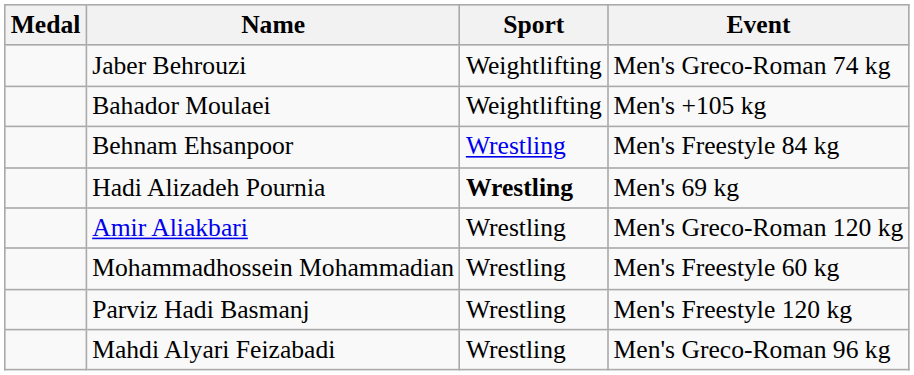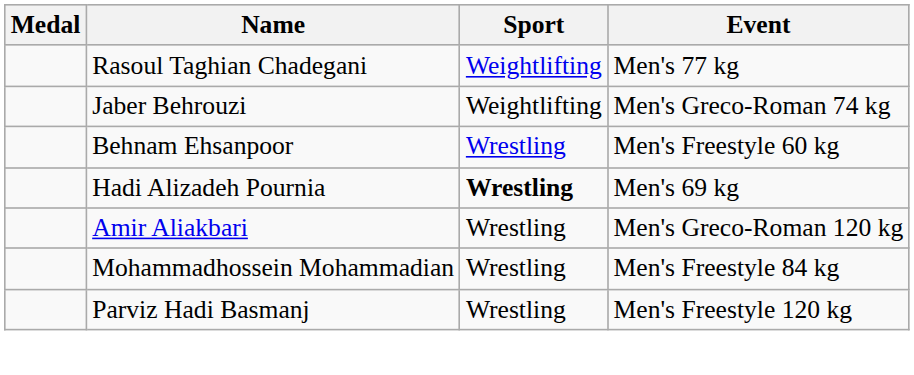 <table class="wikitable sortable">
 <tr>
 <th>Medal</th>
 <th>Name</th>
 <th>Sport</th>
 <th>Event</th>
 </tr>
 <tr>
 <td></td>
+<td>Rasoul Taghian Chadegani</td>
+<td><a href='#'>Weightlifting</a></td>
+<td>Men's 77 kg</td>
+</tr>
+<tr>
+<td></td>
 <td>Jaber Behrouzi</td>
 <td>Weightlifting</td>
 <td>Men's Greco-Roman 74 kg</td>
 </tr>
 <tr>
 <td></td>
-<td>Bahador Moulaei</td>
-<td>Weightlifting</td>
-<td>Men's +105 kg</td>
-</tr>
-<tr>
-<td></td>
 <td>Behnam Ehsanpoor</td>
 <td><a href='#'>Wrestling</a></td>
-<td>Men's Freestyle 84 kg</td>
+<td>Men's Freestyle 60 kg</td>
 </tr>
 <tr>
 <td></td>
 <td>Hadi Alizadeh Pournia</td>
 <td><strong>Wrestling</strong></td>
 <td>Men's 69 kg</td>
 </tr>
 <tr>
 <td></td>
 <td><a href='#'>Amir Aliakbari</a></td>
 <td>Wrestling</td>
 <td>Men's Greco-Roman 120 kg</td>
 </tr>
 <tr>
 <td></td>
 <td>Mohammadhossein Mohammadian</td>
 <td>Wrestling</td>
-<td>Men's Freestyle 60 kg</td>
+<td>Men's Freestyle 84 kg</td>
 </tr>
 <tr>
 <td></td>
 <td>Parviz Hadi Basmanj</td>
 <td>Wrestling</td>
 <td>Men's Freestyle 120 kg</td>
 </tr>
-<tr>
-<td></td>
-<td>Mahdi Alyari Feizabadi</td>
-<td>Wrestling</td>
-<td>Men's Greco-Roman 96 kg</td>
-</tr>
 </table>
